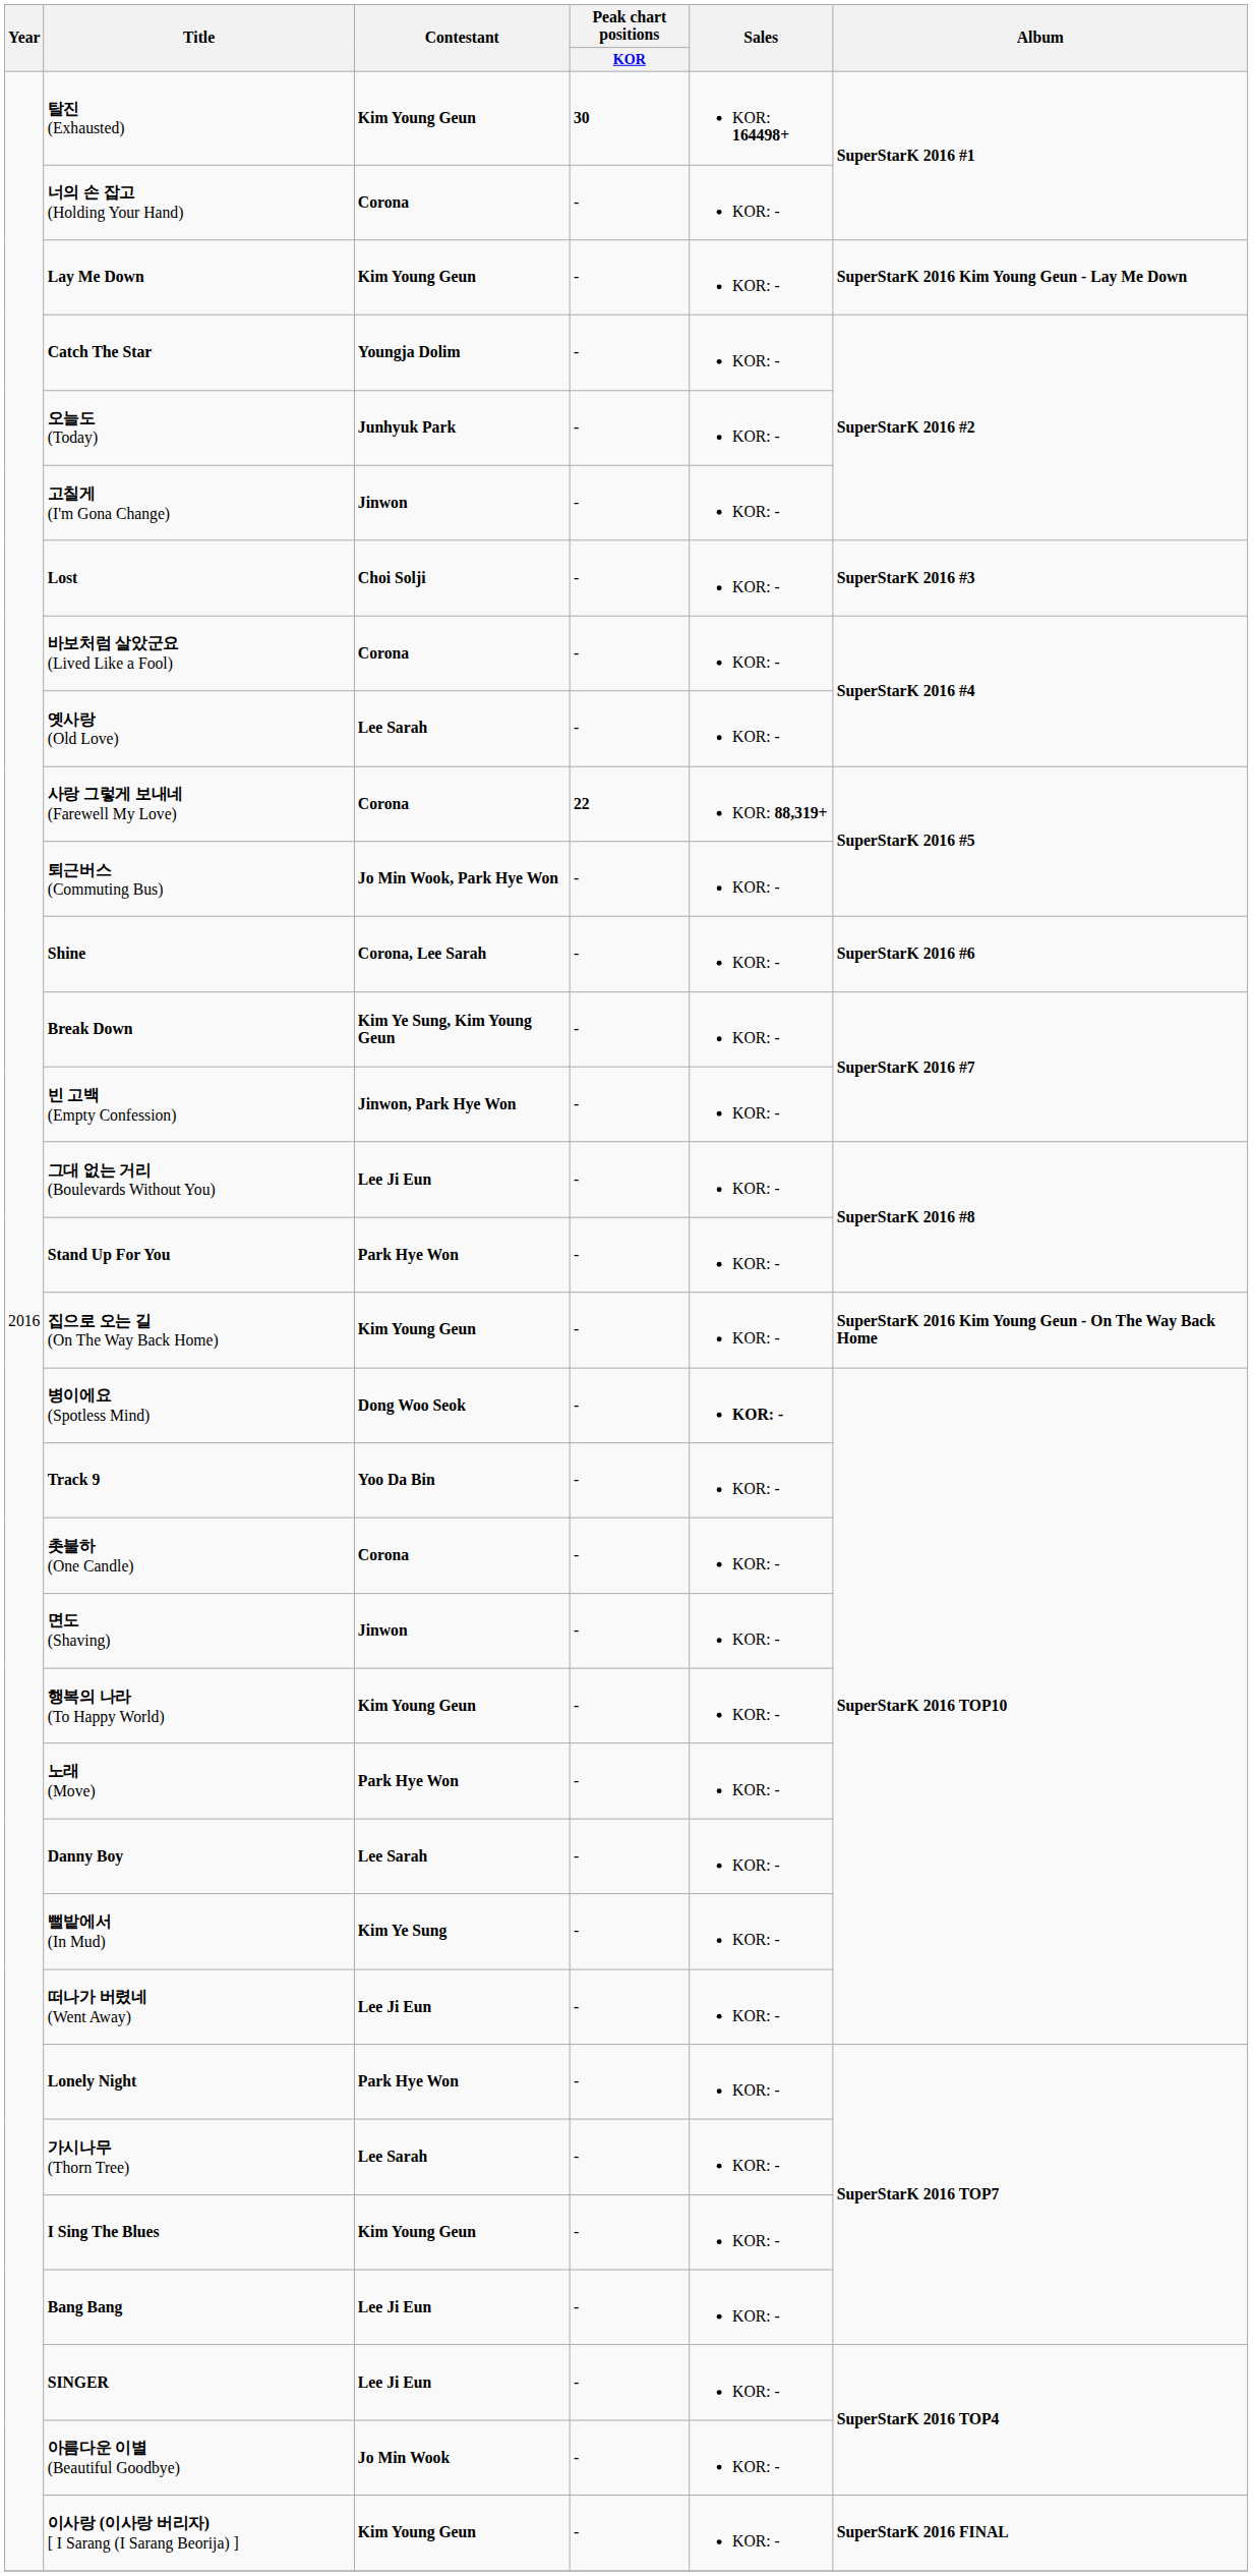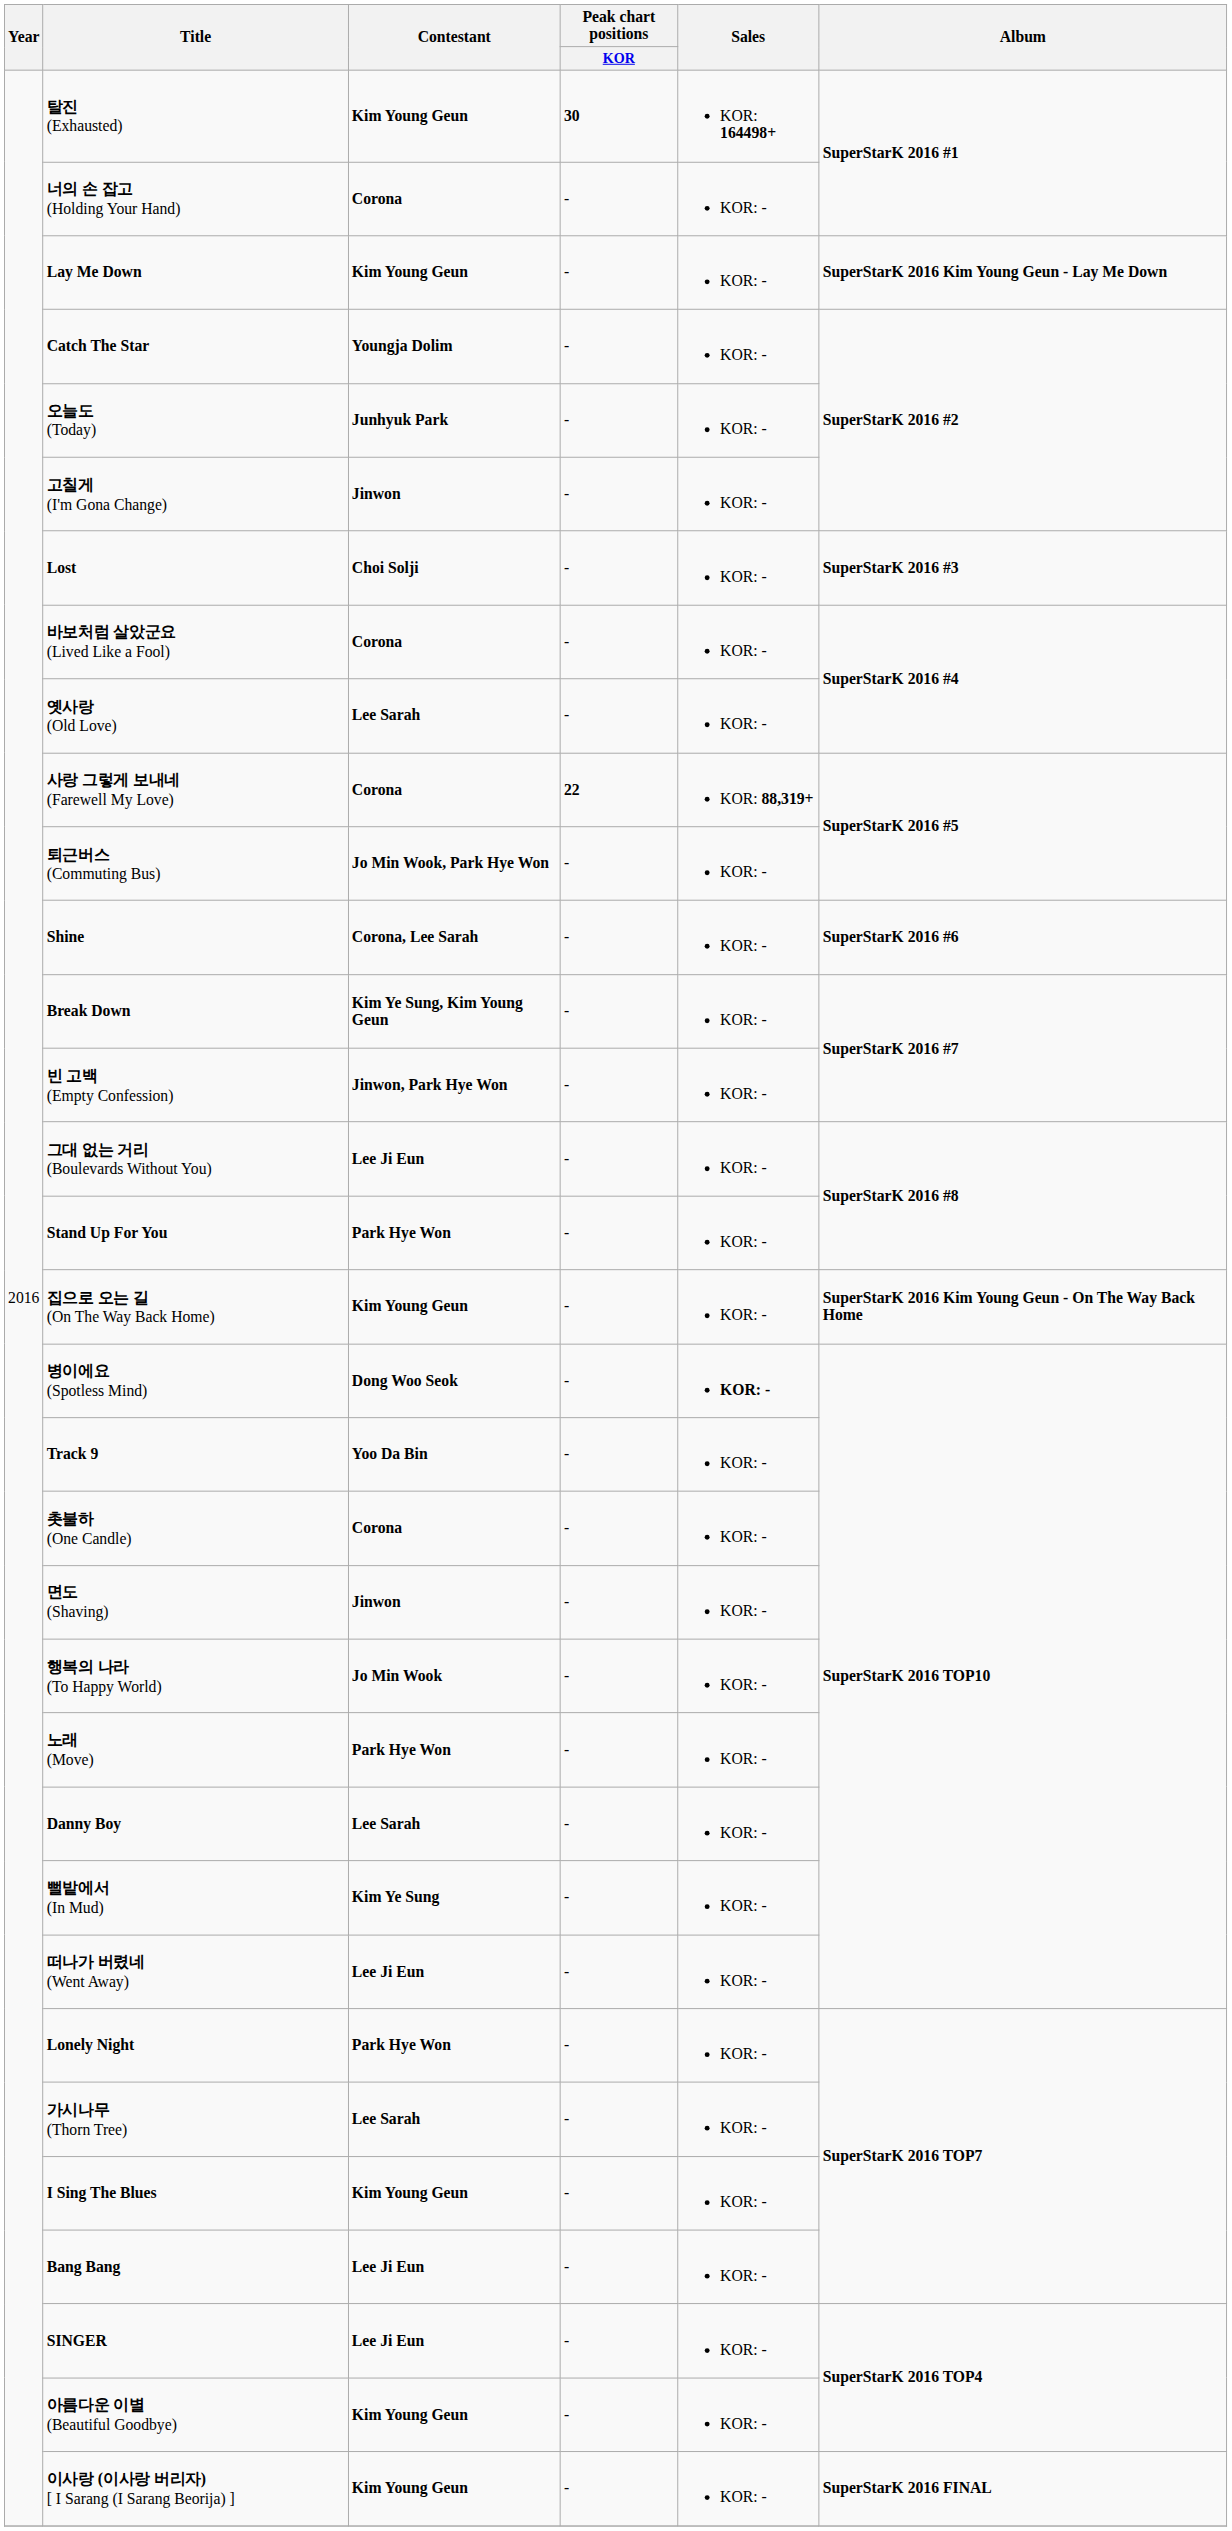 <table class="wikitable">
 <tr>
 <th scope="col" rowspan="2">Year</th>
 <th scope="col" rowspan="2" style="width:19em;">Title</th>
 <th scope="col" rowspan="2">Contestant</th>
 <th scope="col" colspan="1" style="width:7em;">Peak chart positions</th>
 <th scope="col" rowspan="2">Sales</th>
 <th scope="col" rowspan="2">Album</th>
 </tr>
 <tr>
 <th scope="col" style="width:2.5em;font-size:90%;color:white"><a href='#'>KOR</a><br></th>
 </tr>
 <tr>
 <td rowspan="33">2016</td>
 <td><strong>탈진</strong><br> (Exhausted)</td>
 <td><strong>Kim Young Geun</strong></td>
 <td><strong>30</strong> </td>
 <td><br><ul><li>KOR: <strong>164498+</strong></li></ul></td>
 <td rowspan="2"><strong>SuperStarK 2016 #1</strong></td>
 </tr>
 <tr>
 <td><strong>너의 손 잡고</strong><br>(Holding Your Hand)</td>
 <td><strong>Corona</strong></td>
 <td>-</td>
 <td><br><ul><li>KOR: -</li></ul></td>
 </tr>
 <tr>
 <td><strong>Lay Me Down</strong></td>
 <td><strong>Kim Young Geun</strong></td>
 <td>-</td>
 <td><br><ul><li>KOR: -</li></ul></td>
 <td><strong>SuperStarK 2016 Kim Young Geun - Lay Me Down</strong></td>
 </tr>
 <tr>
 <td><strong>Catch The Star</strong></td>
 <td><strong>Youngja Dolim</strong></td>
 <td>-</td>
 <td><br><ul><li>KOR: -</li></ul></td>
 <td rowspan="3"><strong>SuperStarK 2016 #2</strong></td>
 </tr>
 <tr>
 <td><strong>오늘도</strong> <br>(Today)</td>
 <td><strong>Junhyuk Park</strong></td>
 <td>-</td>
 <td><br><ul><li>KOR: -</li></ul></td>
 </tr>
 <tr>
 <td><strong>고칠게</strong> <br> (I'm Gona Change)</td>
 <td><strong>Jinwon</strong></td>
 <td>-</td>
 <td><br><ul><li>KOR: -</li></ul></td>
 </tr>
 <tr>
 <td><strong>Lost</strong></td>
 <td><strong>Choi Solji</strong></td>
 <td>-</td>
 <td><br><ul><li>KOR: -</li></ul></td>
 <td><strong>SuperStarK 2016 #3</strong></td>
 </tr>
 <tr>
 <td><strong>바보처럼 살았군요</strong><br>(Lived Like a Fool)</td>
 <td><strong>Corona</strong></td>
 <td>-</td>
 <td><br><ul><li>KOR: -</li></ul></td>
 <td rowspan="2"><strong>SuperStarK 2016 #4</strong></td>
 </tr>
 <tr>
 <td><strong>옛사랑</strong><br>(Old Love)</td>
 <td><strong>Lee Sarah</strong></td>
 <td>-</td>
 <td><br><ul><li>KOR: -</li></ul></td>
 </tr>
 <tr>
 <td><strong>사랑 그렇게 보내네</strong> <br> (Farewell My Love)</td>
 <td><strong>Corona</strong></td>
 <td><strong>22</strong> </td>
 <td><br><ul><li>KOR: <strong>88,319+</strong></li></ul></td>
 <td rowspan="2"><strong>SuperStarK 2016 #5</strong></td>
 </tr>
 <tr>
 <td><strong>퇴근버스</strong> <br> (Commuting Bus)</td>
 <td><strong>Jo Min Wook, Park Hye Won</strong></td>
 <td>-</td>
 <td><br><ul><li>KOR: -</li></ul></td>
 </tr>
 <tr>
 <td><strong>Shine</strong></td>
 <td><strong>Corona, Lee Sarah</strong></td>
 <td>-</td>
 <td><br><ul><li>KOR: -</li></ul></td>
 <td><strong>SuperStarK 2016 #6</strong></td>
 </tr>
 <tr>
 <td><strong>Break Down</strong></td>
 <td><strong>Kim Ye Sung, Kim Young Geun</strong></td>
 <td>-</td>
 <td><br><ul><li>KOR: -</li></ul></td>
 <td rowspan="2"><strong>SuperStarK 2016 #7</strong></td>
 </tr>
 <tr>
 <td><strong>빈 고백</strong> <br> (Empty Confession)</td>
 <td><strong>Jinwon, Park Hye Won</strong></td>
 <td>-</td>
 <td><br><ul><li>KOR: -</li></ul></td>
 </tr>
 <tr>
 <td><strong>그대 없는 거리</strong> <br> (Boulevards Without You)</td>
 <td><strong>Lee Ji Eun</strong></td>
 <td>-</td>
 <td><br><ul><li>KOR: -</li></ul></td>
 <td rowspan="2"><strong>SuperStarK 2016 #8</strong></td>
 </tr>
 <tr>
 <td><strong>Stand Up For You</strong></td>
 <td><strong>Park Hye Won</strong></td>
 <td>-</td>
 <td><br><ul><li>KOR: -</li></ul></td>
 </tr>
 <tr>
 <td><strong>집으로 오는 길</strong> <br> (On The Way Back Home)</td>
 <td><strong>Kim Young Geun</strong></td>
 <td>-</td>
 <td><br><ul><li>KOR: -</li></ul></td>
 <td><strong>SuperStarK 2016 Kim Young Geun - On The Way Back Home</strong></td>
 </tr>
 <tr>
 <td><strong>병이에요</strong> <br> (Spotless Mind)</td>
 <td><strong>Dong Woo Seok</strong></td>
 <td>-</td>
 <td><strong><br><ul><li>KOR: -</li></ul></strong></td>
 <td rowspan="9"><strong>SuperStarK 2016 TOP10</strong></td>
 </tr>
 <tr>
 <td><strong>Track 9</strong></td>
 <td><strong>Yoo Da Bin</strong></td>
 <td>-</td>
 <td><br><ul><li>KOR: -</li></ul></td>
 </tr>
 <tr>
 <td><strong>촛불하</strong> <br> (One Candle)</td>
 <td><strong>Corona</strong></td>
 <td>-</td>
 <td><br><ul><li>KOR: -</li></ul></td>
 </tr>
 <tr>
 <td><strong>면도</strong> <br> (Shaving)</td>
 <td><strong>Jinwon</strong></td>
 <td>-</td>
 <td><br><ul><li>KOR: -</li></ul></td>
 </tr>
 <tr>
 <td><strong>행복의 나라</strong> <br> (To Happy World)</td>
-<td><strong>Kim Young Geun</strong></td>
+<td><strong>Jo Min Wook</strong></td>
 <td>-</td>
 <td><br><ul><li>KOR: -</li></ul></td>
 </tr>
 <tr>
 <td><strong>노래</strong><br>(Move)</td>
 <td><strong>Park Hye Won</strong></td>
 <td>-</td>
 <td><br><ul><li>KOR: -</li></ul></td>
 </tr>
 <tr>
 <td><strong>Danny Boy</strong></td>
 <td><strong>Lee Sarah</strong></td>
 <td>-</td>
 <td><br><ul><li>KOR: -</li></ul></td>
 </tr>
 <tr>
 <td><strong>뻘밭에서</strong> <br> (In Mud)</td>
 <td><strong>Kim Ye Sung</strong></td>
 <td>-</td>
 <td><br><ul><li>KOR: -</li></ul></td>
 </tr>
 <tr>
 <td><strong>떠나가 버렸네</strong> <br> (Went Away)</td>
 <td><strong>Lee Ji Eun</strong></td>
 <td>-</td>
 <td><br><ul><li>KOR: -</li></ul></td>
 </tr>
 <tr>
 <td><strong>Lonely Night</strong></td>
 <td><strong>Park Hye Won</strong></td>
 <td>-</td>
 <td><br><ul><li>KOR: -</li></ul></td>
 <td rowspan="4"><strong>SuperStarK 2016 TOP7</strong></td>
 </tr>
 <tr>
 <td><strong>가시나무</strong> <br> (Thorn Tree)</td>
 <td><strong>Lee Sarah</strong></td>
 <td>-</td>
 <td><br><ul><li>KOR: -</li></ul></td>
 </tr>
 <tr>
 <td><strong>I Sing The Blues</strong></td>
 <td><strong>Kim Young Geun</strong></td>
 <td>-</td>
 <td><br><ul><li>KOR: -</li></ul></td>
 </tr>
 <tr>
 <td><strong>Bang Bang</strong></td>
 <td><strong>Lee Ji Eun</strong></td>
 <td>-</td>
 <td><br><ul><li>KOR: -</li></ul></td>
 </tr>
 <tr>
 <td><strong>SINGER</strong></td>
 <td><strong>Lee Ji Eun</strong></td>
 <td>-</td>
 <td><br><ul><li>KOR: -</li></ul></td>
 <td rowspan="2"><strong>SuperStarK 2016 TOP4</strong></td>
 </tr>
 <tr>
 <td><strong>아름다운 이별</strong> <br> (Beautiful Goodbye)</td>
-<td><strong>Jo Min Wook</strong></td>
+<td><strong>Kim Young Geun</strong></td>
 <td>-</td>
 <td><br><ul><li>KOR: -</li></ul></td>
 </tr>
 <tr>
 <td><strong>이사랑 (이사랑 버리자)</strong> <br> [ I Sarang (I Sarang Beorija) ]</td>
 <td><strong>Kim Young Geun</strong></td>
 <td>-</td>
 <td><br><ul><li>KOR: -</li></ul></td>
 <td><strong>SuperStarK 2016 FINAL</strong></td>
 </tr>
 <tr>
 </tr>
 </table>
